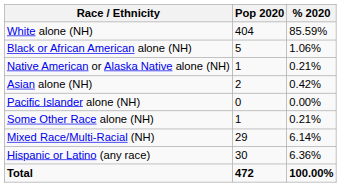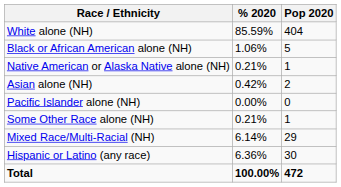 <table class="wikitable">
 <tr>
 <th>Race / Ethnicity</th>
+<th>% 2020</th>
 <th>Pop 2020</th>
-<th>% 2020</th>
 </tr>
 <tr>
 <td><a href='#'>White</a> alone (NH)</td>
+<td>85.59%</td>
 <td>404</td>
-<td>85.59%</td>
 </tr>
 <tr>
 <td><a href='#'>Black or African American</a> alone (NH)</td>
+<td>1.06%</td>
 <td>5</td>
-<td>1.06%</td>
 </tr>
 <tr>
 <td><a href='#'>Native American</a> or <a href='#'>Alaska Native</a> alone (NH)</td>
+<td>0.21%</td>
 <td>1</td>
-<td>0.21%</td>
 </tr>
 <tr>
 <td><a href='#'>Asian</a> alone (NH)</td>
+<td>0.42%</td>
 <td>2</td>
-<td>0.42%</td>
 </tr>
 <tr>
 <td><a href='#'>Pacific Islander</a> alone (NH)</td>
+<td>0.00%</td>
 <td>0</td>
-<td>0.00%</td>
 </tr>
 <tr>
 <td><a href='#'>Some Other Race</a> alone (NH)</td>
+<td>0.21%</td>
 <td>1</td>
-<td>0.21%</td>
 </tr>
 <tr>
 <td><a href='#'>Mixed Race/Multi-Racial</a> (NH)</td>
+<td>6.14%</td>
 <td>29</td>
-<td>6.14%</td>
 </tr>
 <tr>
 <td><a href='#'>Hispanic or Latino</a> (any race)</td>
+<td>6.36%</td>
 <td>30</td>
-<td>6.36%</td>
 </tr>
 <tr>
 <td><strong>Total</strong></td>
+<td><strong>100.00%</strong></td>
 <td><strong>472</strong></td>
-<td><strong>100.00%</strong></td>
 </tr>
 </table>
